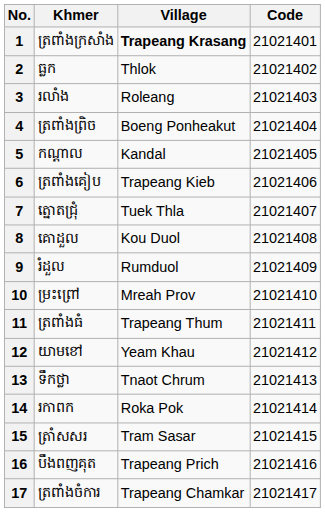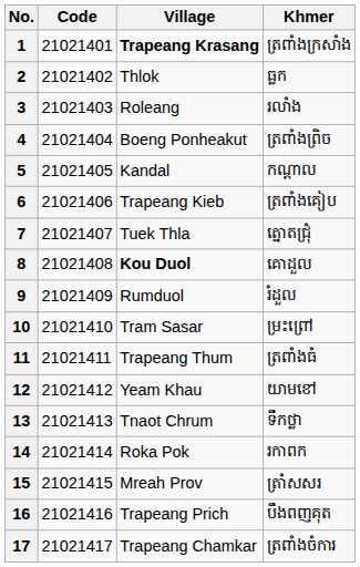 <table class="wikitable sortable mw-collapsible">
 <tr>
 <th>No.</th>
+<th>Code</th>
+<th>Village</th>
 <th>Khmer</th>
-<th>Village</th>
-<th>Code</th>
 </tr>
 <tr>
 <th>1</th>
+<td>21021401</td>
+<td><strong>Trapeang Krasang</strong></td>
 <td>ត្រពាំងក្រសាំង</td>
-<td><strong>Trapeang Krasang</strong></td>
-<td>21021401</td>
 </tr>
 <tr>
 <th>2</th>
+<td>21021402</td>
+<td>Thlok</td>
 <td>ធ្លក</td>
-<td>Thlok</td>
-<td>21021402</td>
 </tr>
 <tr>
 <th>3</th>
+<td>21021403</td>
+<td>Roleang</td>
 <td>រលាំង</td>
-<td>Roleang</td>
-<td>21021403</td>
 </tr>
 <tr>
 <th>4</th>
+<td>21021404</td>
+<td>Boeng Ponheakut</td>
 <td>ត្រពាំងព្រិច</td>
-<td>Boeng Ponheakut</td>
-<td>21021404</td>
 </tr>
 <tr>
 <th>5</th>
+<td>21021405</td>
+<td>Kandal</td>
 <td>កណ្ដាល</td>
-<td>Kandal</td>
-<td>21021405</td>
 </tr>
 <tr>
 <th>6</th>
+<td>21021406</td>
+<td>Trapeang Kieb</td>
 <td>ត្រពាំងគៀប</td>
-<td>Trapeang Kieb</td>
-<td>21021406</td>
 </tr>
 <tr>
 <th>7</th>
+<td>21021407</td>
+<td>Tuek Thla</td>
 <td>ត្នោតជ្រុំ</td>
-<td>Tuek Thla</td>
-<td>21021407</td>
 </tr>
 <tr>
 <th>8</th>
+<td>21021408</td>
+<td><strong>Kou Duol</strong></td>
 <td>គោដួល</td>
-<td>Kou Duol</td>
-<td>21021408</td>
 </tr>
 <tr>
 <th>9</th>
+<td>21021409</td>
+<td>Rumduol</td>
 <td>រំដួល</td>
-<td>Rumduol</td>
-<td>21021409</td>
 </tr>
 <tr>
 <th>10</th>
+<td>21021410</td>
+<td>Tram Sasar</td>
 <td>ម្រះព្រៅ</td>
-<td>Mreah Prov</td>
-<td>21021410</td>
 </tr>
 <tr>
 <th>11</th>
+<td>21021411</td>
+<td>Trapeang Thum</td>
 <td>ត្រពាំងធំ</td>
-<td>Trapeang Thum</td>
-<td>21021411</td>
 </tr>
 <tr>
 <th>12</th>
+<td>21021412</td>
+<td>Yeam Khau</td>
 <td>យាមខៅ</td>
-<td>Yeam Khau</td>
-<td>21021412</td>
 </tr>
 <tr>
 <th>13</th>
+<td>21021413</td>
+<td>Tnaot Chrum</td>
 <td>ទឹកថ្លា</td>
-<td>Tnaot Chrum</td>
-<td>21021413</td>
 </tr>
 <tr>
 <th>14</th>
+<td>21021414</td>
+<td>Roka Pok</td>
 <td>រកាពក</td>
-<td>Roka Pok</td>
-<td>21021414</td>
 </tr>
 <tr>
 <th>15</th>
+<td>21021415</td>
+<td>Mreah Prov</td>
 <td>ត្រាំសសរ</td>
-<td>Tram Sasar</td>
-<td>21021415</td>
 </tr>
 <tr>
 <th>16</th>
+<td>21021416</td>
+<td>Trapeang Prich</td>
 <td>បឹងពញគុត</td>
-<td>Trapeang Prich</td>
-<td>21021416</td>
 </tr>
 <tr>
 <th>17</th>
+<td>21021417</td>
+<td>Trapeang Chamkar</td>
 <td>ត្រពាំងចំការ</td>
-<td>Trapeang Chamkar</td>
-<td>21021417</td>
 </tr>
 </table>
